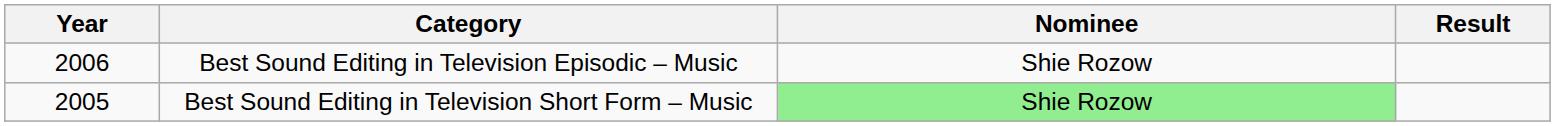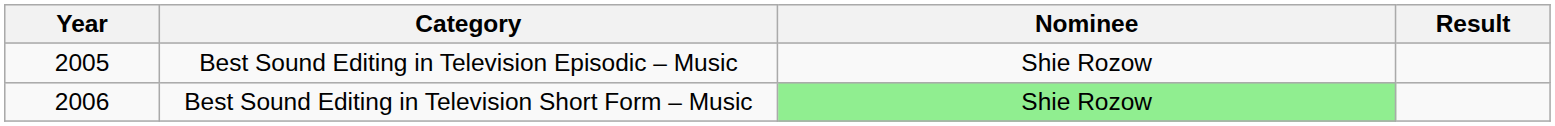 <table class="wikitable" width="80%">
 <tr>
 <th width="10%">Year</th>
 <th width="40%">Category</th>
 <th width="40%">Nominee</th>
 <th width="10%">Result</th>
 </tr>
 <tr>
-<td align="center">2006</td>
+<td align="center">2005</td>
 <td align="center">Best Sound Editing in Television Episodic – Music</td>
 <td align="center">Shie Rozow </td>
 <td></td>
 </tr>
 <tr>
-<td align="center">2005</td>
+<td align="center">2006</td>
 <td align="center">Best Sound Editing in Television Short Form – Music</td>
 <td align="center" style="background: lightgreen;">Shie Rozow </td>
 <td></td>
 </tr>
 </table>
